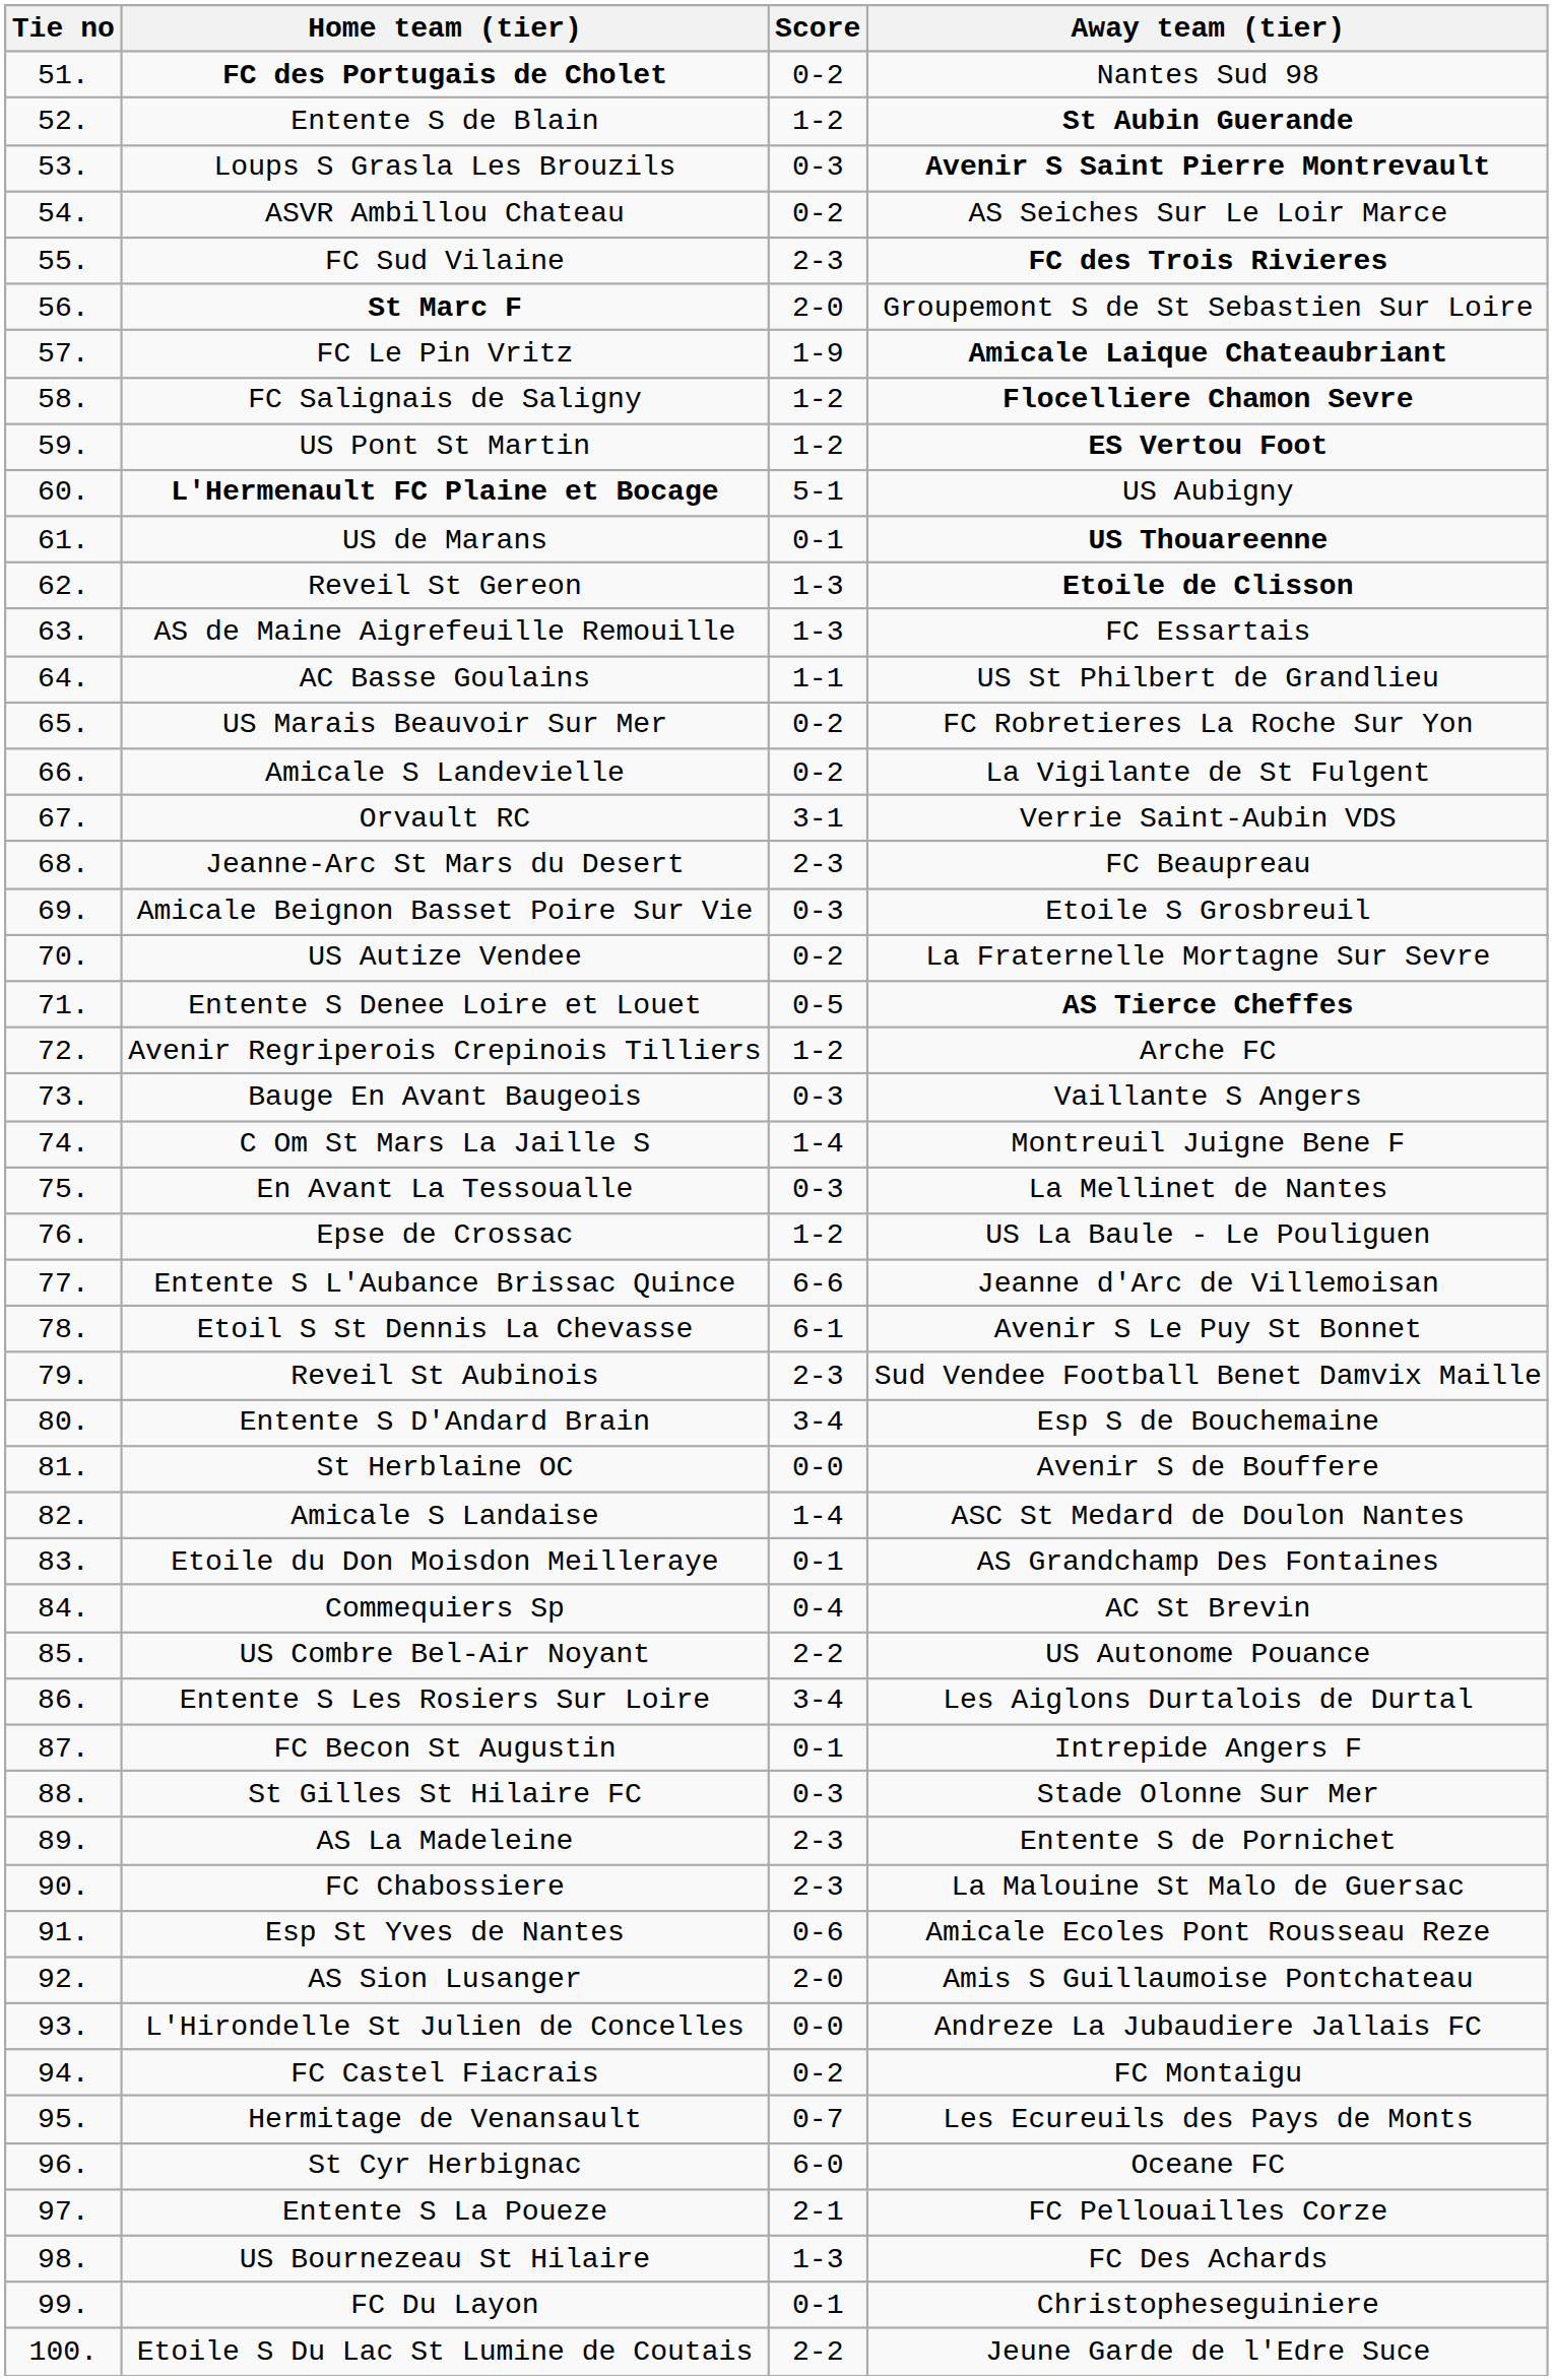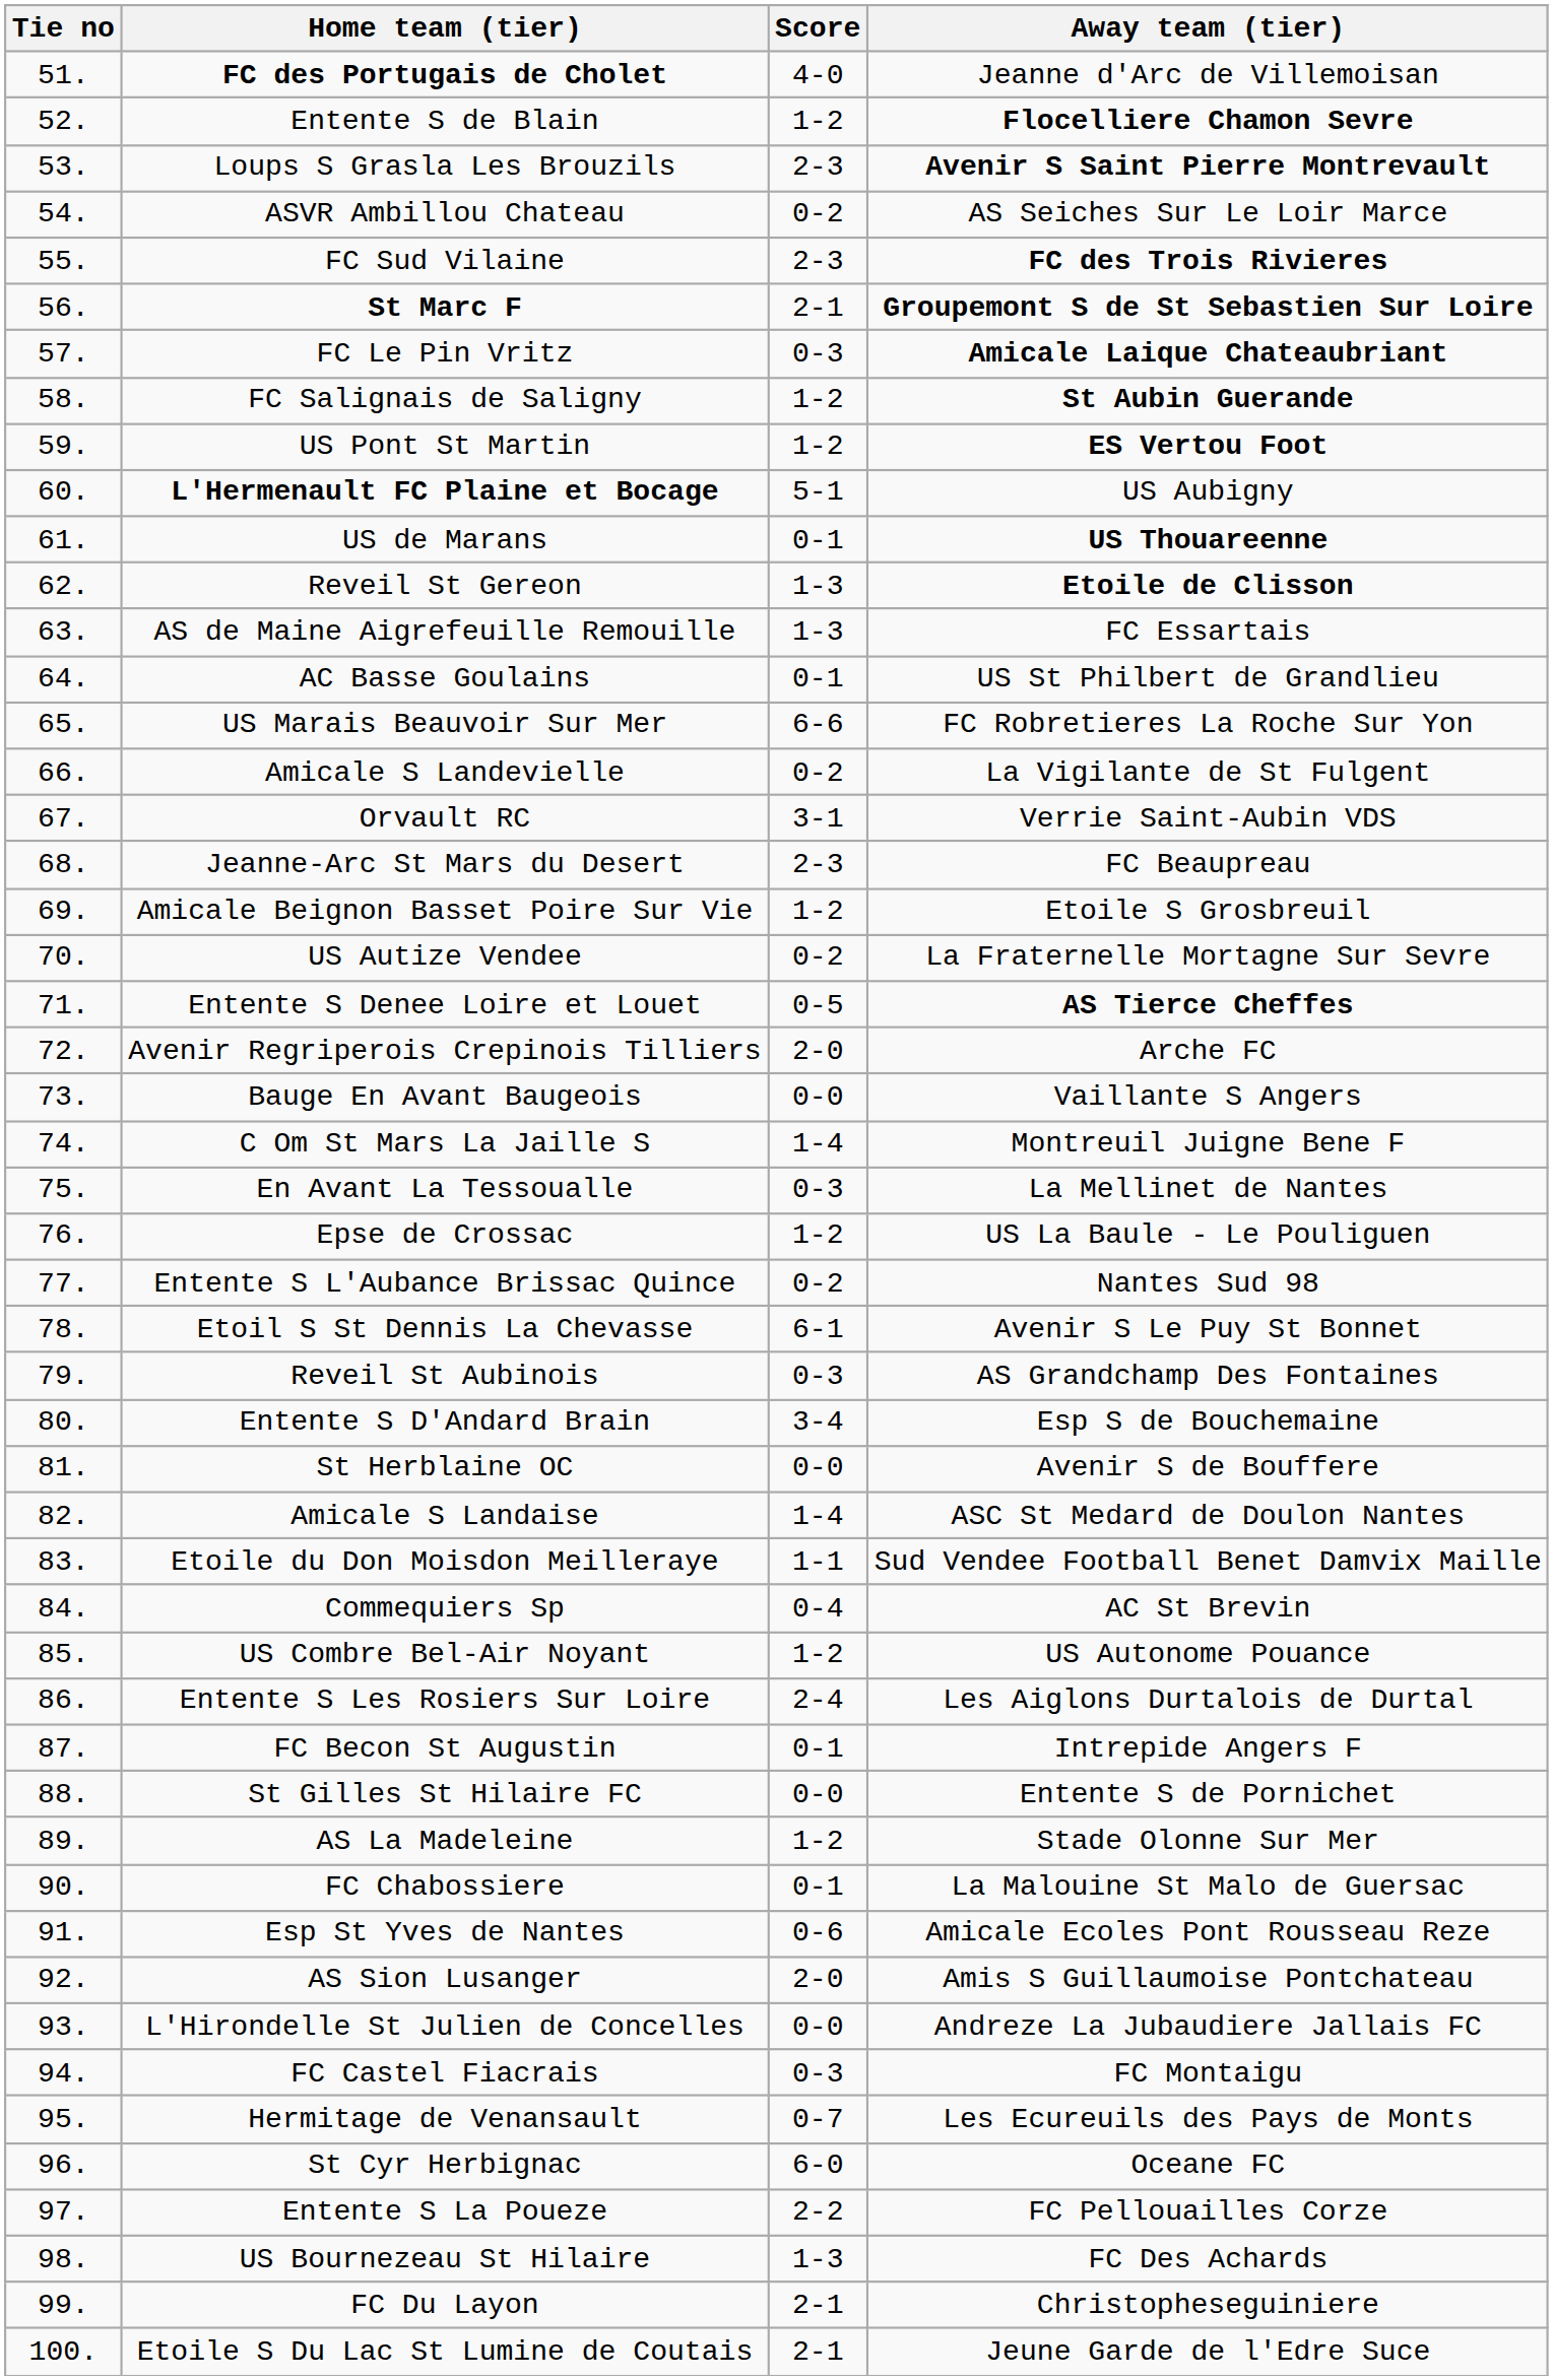 <table class="wikitable" style="text-align: center">
 <tr>
 <th>Tie no</th>
 <th>Home team (tier)</th>
 <th>Score</th>
 <th>Away team (tier)</th>
 </tr>
 <tr>
 <td>51.</td>
 <td><strong>FC des Portugais de Cholet</strong></td>
-<td>0-2</td>
-<td>Nantes Sud 98</td>
+<td>4-0</td>
+<td>Jeanne d'Arc de Villemoisan</td>
 </tr>
 <tr>
 <td>52.</td>
 <td>Entente S de Blain</td>
 <td>1-2 </td>
-<td><strong>St Aubin Guerande</strong></td>
+<td><strong>Flocelliere Chamon Sevre</strong></td>
 </tr>
 <tr>
 <td>53.</td>
 <td>Loups S Grasla Les Brouzils</td>
-<td>0-3</td>
+<td>2-3</td>
 <td><strong>Avenir S Saint Pierre Montrevault</strong></td>
 </tr>
 <tr>
 <td>54.</td>
 <td>ASVR Ambillou Chateau</td>
 <td>0-2</td>
 <td></strong>AS Seiches Sur Le Loir Marce<strong></td>
 </tr>
 <tr>
 <td>55.</td>
 <td>FC Sud Vilaine</td>
 <td>2-3</td>
 <td><strong>FC des Trois Rivieres</strong></td>
 </tr>
 <tr>
 <td>56.</td>
 <td><strong>St Marc F</strong></td>
-<td>2-0</td>
-<td>Groupemont S de St Sebastien Sur Loire</td>
+<td>2-1</td>
+<td><strong>Groupemont S de St Sebastien Sur Loire</strong></td>
 </tr>
 <tr>
 <td>57.</td>
 <td>FC Le Pin Vritz</td>
-<td>1-9</td>
+<td>0-3</td>
 <td><strong>Amicale Laique Chateaubriant</strong></td>
 </tr>
 <tr>
 <td>58.</td>
 <td>FC Salignais de Saligny</td>
 <td>1-2</td>
-<td><strong>Flocelliere Chamon Sevre</strong></td>
+<td><strong>St Aubin Guerande</strong></td>
 </tr>
 <tr>
 <td>59.</td>
 <td>US Pont St Martin</td>
 <td>1-2</td>
 <td><strong>ES Vertou Foot</strong></td>
 </tr>
 <tr>
 <td>60.</td>
 <td><strong>L'Hermenault FC Plaine et Bocage</strong></td>
 <td>5-1</td>
 <td>US Aubigny</td>
 </tr>
 <tr>
 <td>61.</td>
 <td>US de Marans</td>
 <td>0-1</td>
 <td><strong>US Thouareenne</strong></td>
 </tr>
 <tr>
 <td>62.</td>
 <td>Reveil St Gereon</td>
 <td>1-3</td>
 <td><strong>Etoile de Clisson<em></td>
 </tr>
 <tr>
 <td>63.</td>
 <td>AS de Maine Aigrefeuille Remouille</td>
 <td>1-3 </td>
 <td></strong>FC Essartais<strong></td>
 </tr>
 <tr>
 <td>64.</td>
 <td></strong>AC Basse Goulains<strong></td>
-<td>1-1 </td>
+<td>0-1</td>
 <td>US St Philbert de Grandlieu</td>
 </tr>
 <tr>
 <td>65.</td>
 <td>US Marais Beauvoir Sur Mer</td>
-<td>0-2</td>
+<td>6-6 </td>
 <td></strong>FC Robretieres La Roche Sur Yon<strong></td>
 </tr>
 <tr>
 <td>66.</td>
 <td>Amicale S Landevielle</td>
 <td>0-2</td>
 <td></strong>La Vigilante de St Fulgent<strong></td>
 </tr>
 <tr>
 <td>67.</td>
 <td></strong>Orvault RC<strong></td>
 <td>3-1</td>
 <td>Verrie Saint-Aubin VDS</td>
 </tr>
 <tr>
 <td>68.</td>
 <td>Jeanne-Arc St Mars du Desert</td>
 <td>2-3</td>
 <td></strong>FC Beaupreau<strong></td>
 </tr>
 <tr>
 <td>69.</td>
 <td>Amicale Beignon Basset Poire Sur Vie</td>
-<td>0-3</td>
+<td>1-2</td>
 <td></strong>Etoile S Grosbreuil<strong></td>
 </tr>
 <tr>
 <td>70.</td>
 <td>US Autize Vendee</td>
 <td>0-2</td>
 <td></strong>La Fraternelle Mortagne Sur Sevre<strong></td>
 </tr>
 <tr>
 <td>71.</td>
 <td>Entente S Denee Loire et Louet</td>
 <td>0-5</td>
 <td><strong>AS Tierce Cheffes</strong></td>
 </tr>
 <tr>
 <td>72.</td>
 <td></strong>Avenir Regriperois Crepinois Tilliers<strong></td>
-<td>1-2 </td>
+<td>2-0</td>
 <td>Arche FC</td>
 </tr>
 <tr>
 <td>73.</td>
 <td>Bauge En Avant Baugeois</td>
-<td>0-3</td>
+<td>0-0 </td>
 <td></strong>Vaillante S Angers<strong></td>
 </tr>
 <tr>
 <td>74.</td>
 <td>C Om St Mars La Jaille S</td>
 <td>1-4 </td>
 <td></strong>Montreuil Juigne Bene F<strong></td>
 </tr>
 <tr>
 <td>75.</td>
 <td>En Avant La Tessoualle</td>
 <td>0-3</td>
 <td></strong>La Mellinet de Nantes<strong></td>
 </tr>
 <tr>
 <td>76.</td>
 <td>Epse de Crossac</td>
 <td>1-2</td>
 <td></strong>US La Baule - Le Pouliguen<strong></td>
 </tr>
 <tr>
 <td>77.</td>
 <td></strong>Entente S L'Aubance Brissac Quince<strong></td>
-<td>6-6 </td>
-<td>Jeanne d'Arc de Villemoisan</td>
+<td>0-2</td>
+<td>Nantes Sud 98</td>
 </tr>
 <tr>
 <td>78.</td>
 <td></strong>Etoil S St Dennis La Chevasse<strong></td>
 <td>6-1</td>
 <td>Avenir S Le Puy St Bonnet</td>
 </tr>
 <tr>
 <td>79.</td>
 <td>Reveil St Aubinois</td>
-<td>2-3</td>
-<td></strong>Sud Vendee Football Benet Damvix Maille<strong></td>
+<td>0-3</td>
+<td></strong>AS Grandchamp Des Fontaines<strong></td>
 </tr>
 <tr>
 <td>80.</td>
 <td>Entente S D'Andard Brain</td>
 <td>3-4</td>
 <td></strong>Esp S de Bouchemaine<strong></td>
 </tr>
 <tr>
 <td>81.</td>
 <td>St Herblaine OC</td>
 <td>0-0 </td>
 <td></strong>Avenir S de Bouffere<strong></td>
 </tr>
 <tr>
 <td>82.</td>
 <td>Amicale S Landaise</td>
 <td>1-4</td>
 <td></strong>ASC St Medard de Doulon Nantes<strong></td>
 </tr>
 <tr>
 <td>83.</td>
 <td>Etoile du Don Moisdon Meilleraye</td>
-<td>0-1</td>
-<td></strong>AS Grandchamp Des Fontaines<strong></td>
+<td>1-1 </td>
+<td></strong>Sud Vendee Football Benet Damvix Maille<strong></td>
 </tr>
 <tr>
 <td>84.</td>
 <td>Commequiers Sp</td>
 <td>0-4</td>
 <td></strong>AC St Brevin<strong></td>
 </tr>
 <tr>
 <td>85.</td>
 <td>US Combre Bel-Air Noyant</td>
-<td>2-2 </td>
+<td>1-2</td>
 <td></strong>US Autonome Pouance<strong></td>
 </tr>
 <tr>
 <td>86.</td>
 <td>Entente S Les Rosiers Sur Loire</td>
-<td>3-4</td>
+<td>2-4 </td>
 <td></strong>Les Aiglons Durtalois de Durtal<strong></td>
 </tr>
 <tr>
 <td>87.</td>
 <td>FC Becon St Augustin</td>
 <td>0-1</td>
 <td></strong>Intrepide Angers F<strong></td>
 </tr>
 <tr>
 <td>88.</td>
 <td>St Gilles St Hilaire FC</td>
-<td>0-3</td>
-<td></strong>Stade Olonne Sur Mer<strong></td>
+<td>0-0 </td>
+<td></strong>Entente S de Pornichet<strong></td>
 </tr>
 <tr>
 <td>89.</td>
 <td>AS La Madeleine</td>
-<td>2-3</td>
-<td></strong>Entente S de Pornichet<strong></td>
+<td>1-2</td>
+<td></strong>Stade Olonne Sur Mer<strong></td>
 </tr>
 <tr>
 <td>90.</td>
 <td>FC Chabossiere</td>
-<td>2-3</td>
+<td>0-1</td>
 <td></strong>La Malouine St Malo de Guersac<strong></td>
 </tr>
 <tr>
 <td>91.</td>
 <td>Esp St Yves de Nantes</td>
 <td>0-6</td>
 <td></strong>Amicale Ecoles Pont Rousseau Reze<strong></td>
 </tr>
 <tr>
 <td>92.</td>
 <td></strong>AS Sion Lusanger<strong></td>
 <td>2-0</td>
 <td>Amis S Guillaumoise Pontchateau</td>
 </tr>
 <tr>
 <td>93.</td>
 <td>L'Hirondelle St Julien de Concelles</td>
 <td>0-0 </td>
 <td></strong>Andreze La Jubaudiere Jallais FC<strong></td>
 </tr>
 <tr>
 <td>94.</td>
 <td>FC Castel Fiacrais</td>
-<td>0-2</td>
+<td>0-3</td>
 <td></strong>FC Montaigu<strong></td>
 </tr>
 <tr>
 <td>95.</td>
 <td>Hermitage de Venansault</td>
 <td>0-7</td>
 <td></strong>Les Ecureuils des Pays de Monts<strong></td>
 </tr>
 <tr>
 <td>96.</td>
 <td></strong>St Cyr Herbignac<strong></td>
 <td>6-0</td>
 <td>Oceane FC</td>
 </tr>
 <tr>
 <td>97.</td>
 <td>Entente S La Poueze</td>
-<td>2-1</td>
+<td>2-2 </td>
 <td></strong>FC Pellouailles Corze<strong></td>
 </tr>
 <tr>
 <td>98.</td>
 <td>US Bournezeau St Hilaire</td>
 <td>1-3</td>
 <td></strong>FC Des Achards<strong></td>
 </tr>
 <tr>
 <td>99.</td>
 <td>FC Du Layon</td>
-<td>0-1</td>
+<td>2-1</td>
 <td></strong>Christopheseguiniere<strong></td>
 </tr>
 <tr>
 <td>100.</td>
 <td></strong>Etoile S Du Lac St Lumine de Coutais<strong></td>
-<td>2-2 </td>
+<td>2-1</td>
 <td>Jeune Garde de l'Edre Suce</td>
 </tr>
 </table>
